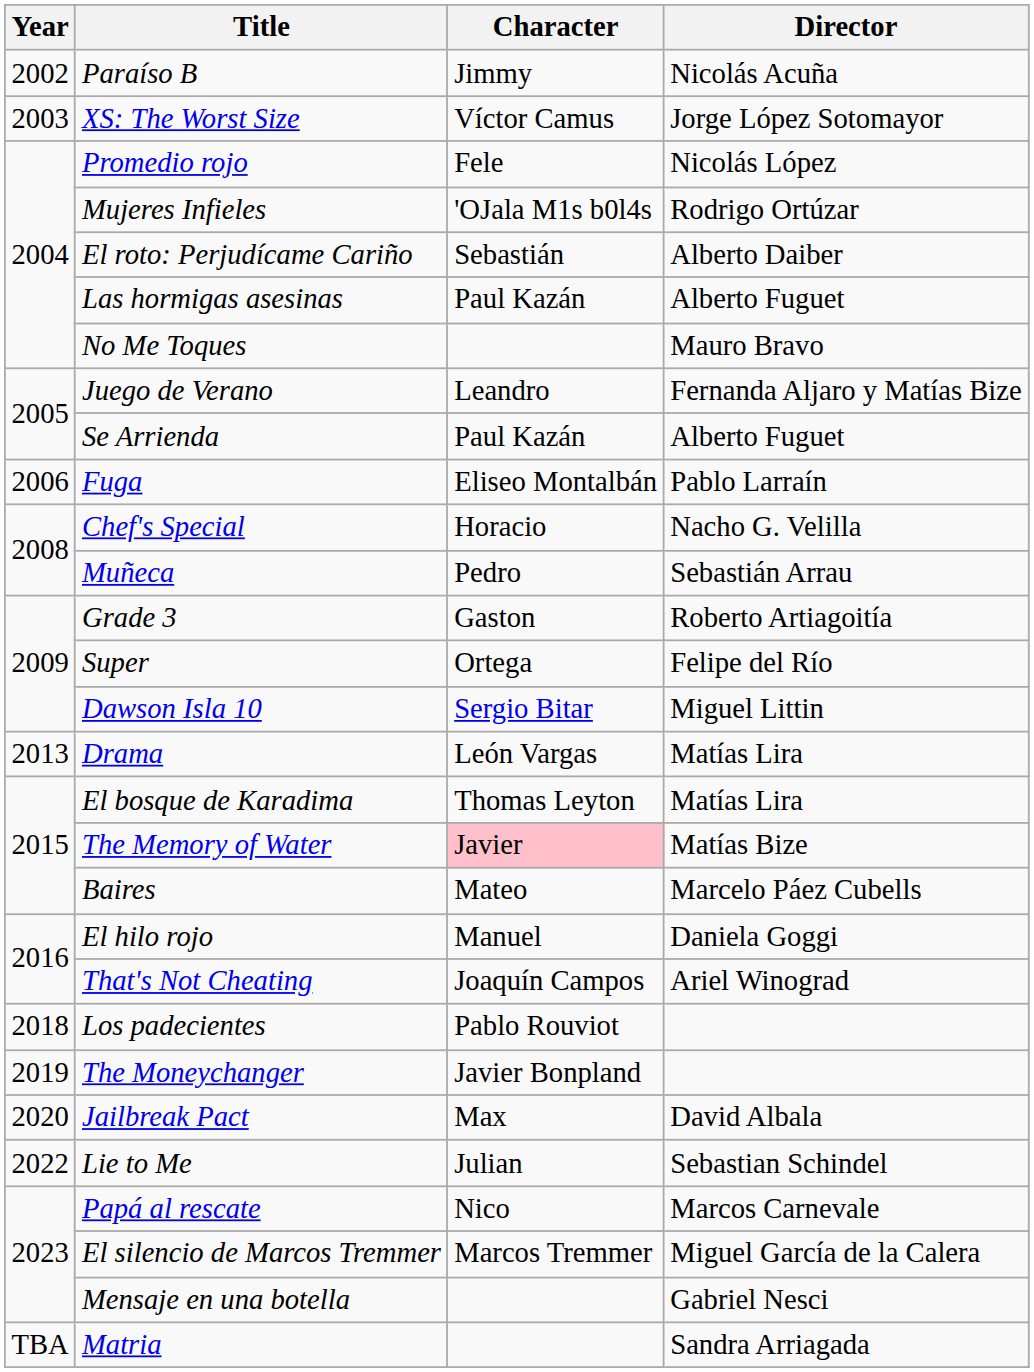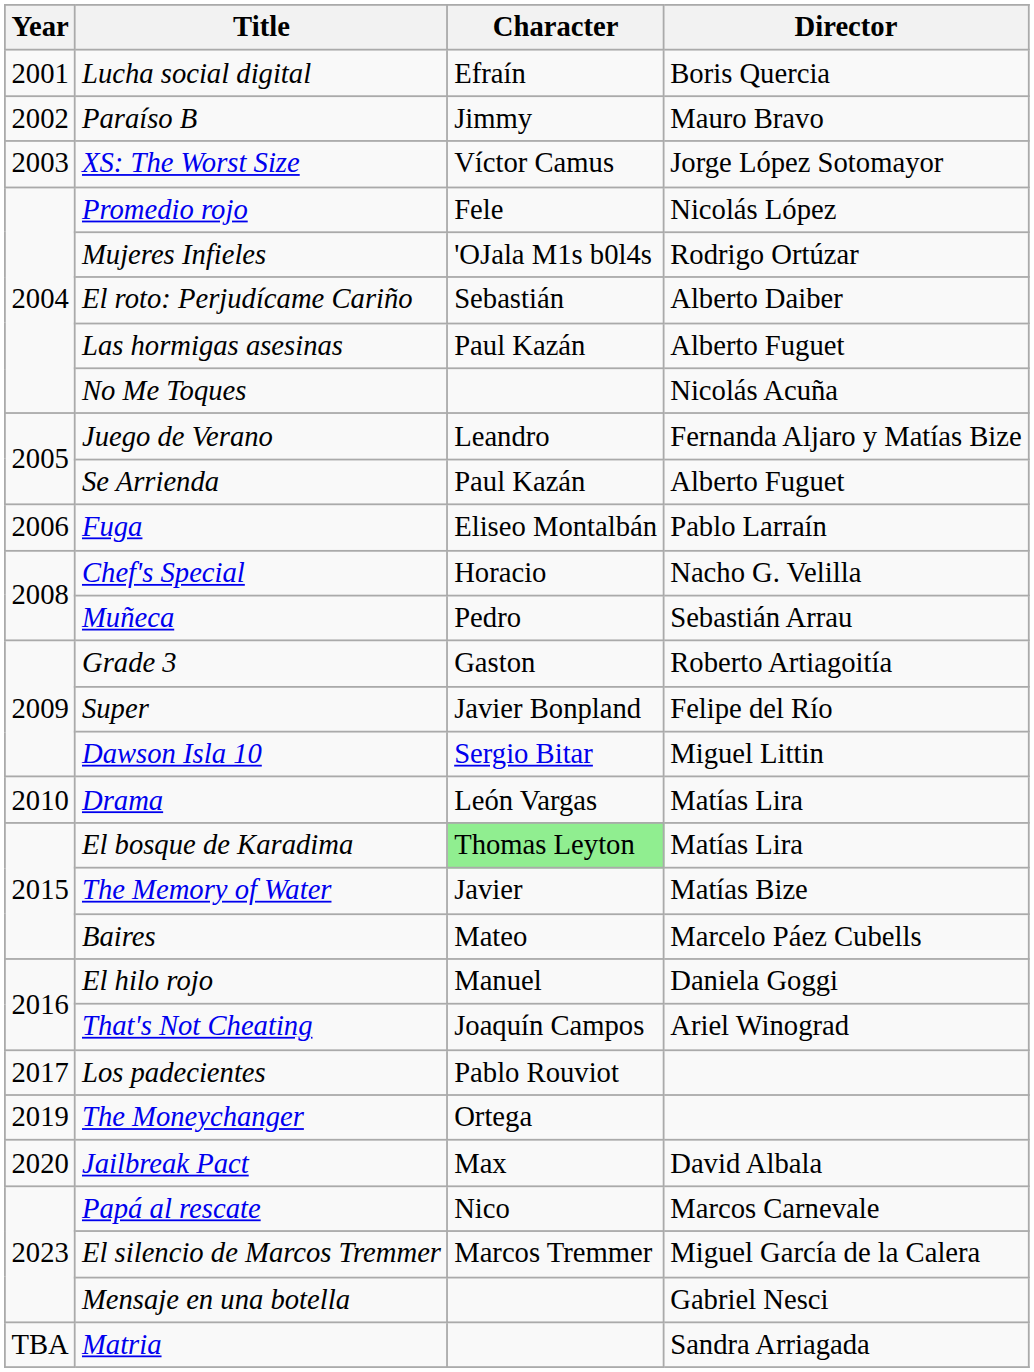 <table class="wikitable">
 <tr>
 <th style="text-align:center;">Year</th>
 <th style="text-align:center;">Title</th>
 <th style="text-align:center;">Character</th>
 <th style="text-align:center;">Director</th>
 </tr>
 <tr>
+<td align="left">2001</td>
+<td align="left"><em>Lucha social digital</em></td>
+<td align="left">Efraín</td>
+<td align="left">Boris Quercia</td>
+</tr>
+<tr>
 <td align="left">2002</td>
 <td align="left"><em>Paraíso B</em></td>
 <td align="left">Jimmy</td>
-<td align="left">Nicolás Acuña</td>
+<td align="left">Mauro Bravo</td>
 </tr>
 <tr>
 <td align="left">2003</td>
 <td align="left"><em><a href='#'>XS: The Worst Size</a></em></td>
 <td align="left">Víctor Camus</td>
 <td align="left">Jorge López Sotomayor</td>
 </tr>
 <tr>
 <td rowspan="5">2004</td>
 <td align="left"><em><a href='#'>Promedio rojo</a></em></td>
 <td align="left">Fele</td>
 <td align="left">Nicolás López</td>
 </tr>
 <tr>
 <td align="left"><em>Mujeres Infieles</em></td>
 <td align="left">'OJala M1s b0l4s</td>
 <td align="left">Rodrigo Ortúzar</td>
 </tr>
 <tr>
 <td align="left"><em>El roto: Perjudícame Cariño</em></td>
 <td align="left">Sebastián</td>
 <td align="left">Alberto Daiber</td>
 </tr>
 <tr>
 <td align="left"><em>Las hormigas asesinas</em></td>
 <td align="left">Paul Kazán</td>
 <td align="left">Alberto Fuguet</td>
 </tr>
 <tr>
 <td align="left"><em>No Me Toques</em></td>
 <td align="left"></td>
-<td align="left">Mauro Bravo</td>
+<td align="left">Nicolás Acuña</td>
 </tr>
 <tr>
 <td rowspan="2">2005</td>
 <td align="left"><em>Juego de Verano</em></td>
 <td align="left">Leandro</td>
 <td align="left">Fernanda Aljaro y Matías Bize</td>
 </tr>
 <tr>
 <td align="left"><em>Se Arrienda</em></td>
 <td align="left">Paul Kazán</td>
 <td align="left">Alberto Fuguet</td>
 </tr>
 <tr>
 <td align="left">2006</td>
 <td align="left"><em><a href='#'>Fuga</a></em></td>
 <td align="left">Eliseo Montalbán</td>
 <td align="left">Pablo Larraín</td>
 </tr>
 <tr>
 <td rowspan="2">2008</td>
 <td align="left"><em><a href='#'>Chef's Special</a></em></td>
 <td align="left">Horacio</td>
 <td align="left">Nacho G. Velilla</td>
 </tr>
 <tr>
 <td align="left"><em><a href='#'>Muñeca</a></em></td>
 <td align="left">Pedro</td>
 <td align="left">Sebastián Arrau</td>
 </tr>
 <tr>
 <td rowspan="3">2009</td>
 <td align="left"><em>Grade 3</em></td>
 <td align="left">Gaston</td>
 <td align="left">Roberto Artiagoitía</td>
 </tr>
 <tr>
 <td align="left"><em>Super</em></td>
-<td align="left">Ortega</td>
+<td align="left">Javier Bonpland</td>
 <td align="left">Felipe del Río</td>
 </tr>
 <tr>
 <td align="left"><em><a href='#'>Dawson Isla 10</a></em></td>
 <td align="left"><a href='#'>Sergio Bitar</a></td>
 <td align="left">Miguel Littin</td>
 </tr>
 <tr>
-<td align="left">2013</td>
+<td align="left">2010</td>
 <td align="left"><em><a href='#'>Drama</a></em></td>
 <td align="left">León Vargas</td>
 <td align="left">Matías Lira</td>
 </tr>
 <tr>
 <td rowspan="3">2015</td>
 <td align="left"><em>El bosque de Karadima</em></td>
-<td align="left">Thomas Leyton</td>
+<td align="left" style="background: lightgreen;">Thomas Leyton</td>
 <td align="left">Matías Lira</td>
 </tr>
 <tr>
 <td align="left"><em><a href='#'>The Memory of Water</a></em></td>
-<td align="left" style="background: pink;">Javier</td>
+<td align="left">Javier</td>
 <td align="left">Matías Bize</td>
 </tr>
 <tr>
 <td align="left"><em>Baires</em></td>
 <td align="left">Mateo</td>
 <td align="left">Marcelo Páez Cubells</td>
 </tr>
 <tr>
 <td rowspan="2">2016</td>
 <td align="left"><em>El hilo rojo</em></td>
 <td align="left">Manuel</td>
 <td align="left">Daniela Goggi</td>
 </tr>
 <tr>
 <td align="left"><em><a href='#'>That's Not Cheating</a></em></td>
 <td align="left">Joaquín Campos</td>
 <td align="left">Ariel Winograd</td>
 </tr>
 <tr>
-<td align="left">2018</td>
+<td align="left">2017</td>
 <td align="left"><em>Los padecientes</em></td>
 <td align="left">Pablo Rouviot</td>
 <td align="left"></td>
 </tr>
 <tr>
 <td>2019</td>
 <td><em><a href='#'>The Moneychanger</a></em></td>
-<td align="left">Javier Bonpland</td>
+<td align="left">Ortega</td>
 <td></td>
 </tr>
 <tr>
 <td>2020</td>
 <td><em><a href='#'>Jailbreak Pact</a></em></td>
 <td align="left">Max</td>
 <td align="left">David Albala</td>
-</tr>
-<tr>
-<td>2022</td>
-<td><em>Lie to Me</em></td>
-<td align="left">Julian</td>
-<td align="left">Sebastian Schindel</td>
 </tr>
 <tr>
 <td rowspan="3">2023</td>
 <td><em><a href='#'>Papá al rescate</a></em></td>
 <td align="left">Nico</td>
 <td align="left">Marcos Carnevale</td>
 </tr>
 <tr>
 <td><em>El silencio de Marcos Tremmer</em></td>
 <td align="left">Marcos Tremmer</td>
 <td align="left">Miguel García de la Calera</td>
 </tr>
 <tr>
 <td><em>Mensaje en una botella</em></td>
 <td align="left"></td>
 <td align="left">Gabriel Nesci</td>
 </tr>
 <tr>
 <td>TBA</td>
 <td><em><a href='#'>Matria</a> </em></td>
 <td align="left"></td>
 <td align="left">Sandra Arriagada</td>
 </tr>
 </table>
